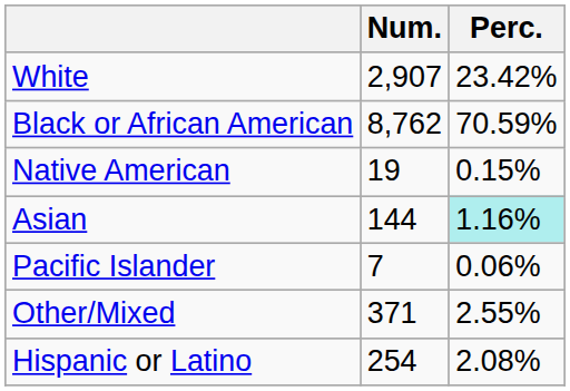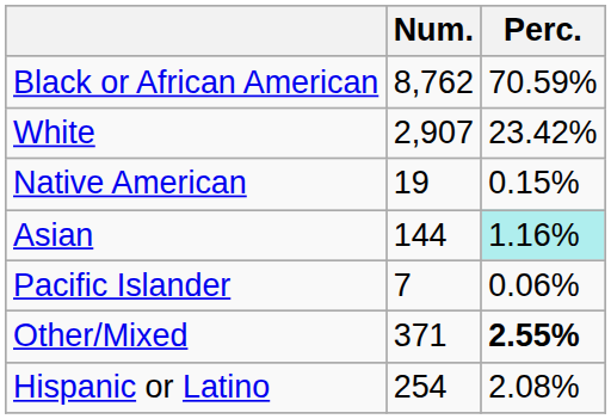 <table class="wikitable">
 <tr>
 <th></th>
 <th>Num.</th>
 <th>Perc.</th>
 </tr>
 <tr>
+<td><a href='#'>Black or African American</a></td>
+<td>8,762</td>
+<td>70.59%</td>
+</tr>
+<tr>
 <td><a href='#'>White</a></td>
 <td>2,907</td>
 <td>23.42%</td>
-</tr>
-<tr>
-<td><a href='#'>Black or African American</a></td>
-<td>8,762</td>
-<td>70.59%</td>
 </tr>
 <tr>
 <td><a href='#'>Native American</a></td>
 <td>19</td>
 <td>0.15%</td>
 </tr>
 <tr>
 <td><a href='#'>Asian</a></td>
 <td>144</td>
 <td style="background: paleturquoise;">1.16%</td>
 </tr>
 <tr>
 <td><a href='#'>Pacific Islander</a></td>
 <td>7</td>
 <td>0.06%</td>
 </tr>
 <tr>
 <td><a href='#'>Other/Mixed</a></td>
 <td>371</td>
-<td>2.55%</td>
+<td><strong>2.55%</strong></td>
 </tr>
 <tr>
 <td><a href='#'>Hispanic</a> or <a href='#'>Latino</a></td>
 <td>254</td>
 <td>2.08%</td>
 </tr>
 </table>
